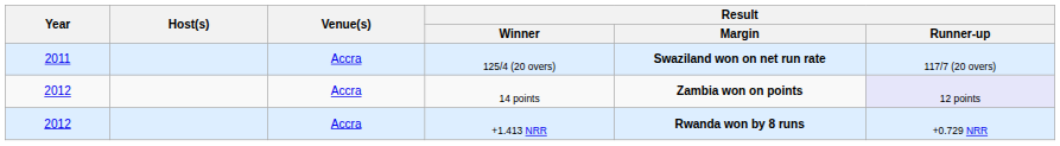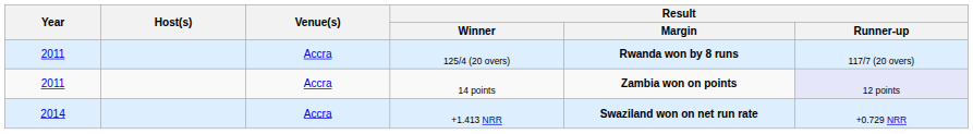 <table class="wikitable" style="font-size:90%; width: 100%; text-align: center;">
 <tr>
 <th rowspan=2 width=10%>Year</th>
 <th rowspan=2 width=15%>Host(s)</th>
 <th rowspan=2 width=15%>Venue(s)</th>
 <th colspan=3>Result</th>
 </tr>
 <tr>
 <th width=18%>Winner</th>
 <th width=24%>Margin</th>
 <th width=18%>Runner-up</th>
 </tr>
 <tr style="background:#ddeeff">
 <td><a href='#'>2011</a></td>
 <td></td>
 <td><a href='#'>Accra</a></td>
 <td><br><small>125/4 (20 overs)</small></td>
-<td><strong>Swaziland won on net run rate</strong><br></td>
+<td><strong>Rwanda won by 8 runs</strong><br></td>
 <td><br><small>117/7 (20 overs)</small></td>
 </tr>
 <tr>
-<td><a href='#'>2012</a></td>
+<td><a href='#'>2011</a></td>
 <td></td>
 <td><a href='#'>Accra</a></td>
 <td><br><small>14 points</small></td>
 <td><strong>Zambia won on points</strong><br></td>
 <td style="background: lavender;"><br><small>12 points</small></td>
 </tr>
 <tr style="background:#ddeeff">
-<td><a href='#'>2012</a></td>
+<td><a href='#'>2014</a></td>
 <td></td>
 <td><a href='#'>Accra</a></td>
 <td><br><small>+1.413 <a href='#'>NRR</a></small></td>
-<td><strong>Rwanda won by 8 runs</strong><br></td>
+<td><strong>Swaziland won on net run rate</strong><br></td>
 <td><br><small>+0.729 <a href='#'>NRR</a></small></td>
 </tr>
 </table>
